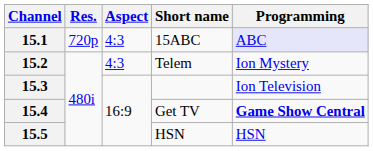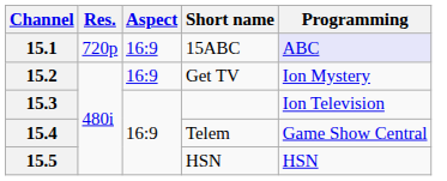 <table class="wikitable">
 <tr>
 <th scope = "col"><a href='#'>Channel</a></th>
 <th scope = "col"><a href='#'>Res.</a></th>
 <th scope = "col"><a href='#'>Aspect</a></th>
 <th scope = "col">Short name</th>
 <th scope = "col">Programming</th>
 </tr>
 <tr>
 <th scope = "row">15.1</th>
 <td><a href='#'>720p</a></td>
-<td><a href='#'>4:3</a></td>
+<td><a href='#'>16:9</a></td>
 <td>15ABC</td>
 <td style="background: lavender;"><a href='#'>ABC</a></td>
 </tr>
 <tr>
 <th scope = "row">15.2</th>
 <td rowspan=4><a href='#'>480i</a></td>
-<td><a href='#'>4:3</a></td>
-<td>Telem</td>
+<td><a href='#'>16:9</a></td>
+<td>Get TV</td>
 <td><a href='#'>Ion Mystery</a></td>
 </tr>
 <tr>
 <th scope = "row">15.3</th>
 <td rowspan=3>16:9</td>
 <td></td>
 <td><a href='#'>Ion Television</a></td>
 </tr>
 <tr>
 <th scope = "row">15.4</th>
-<td>Get TV</td>
-<td><strong><a href='#'>Game Show Central</a></strong></td>
+<td>Telem</td>
+<td><a href='#'>Game Show Central</a></td>
 </tr>
 <tr>
 <th scope = "row">15.5</th>
 <td>HSN</td>
 <td><a href='#'>HSN</a></td>
 </tr>
 </table>
